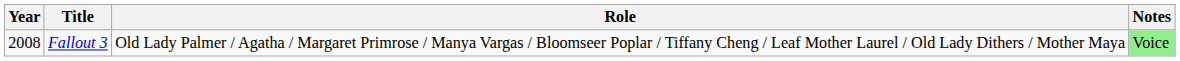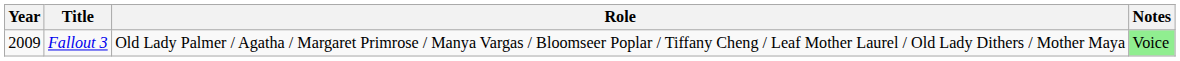 <table class="wikitable sortable">
 <tr>
 <th>Year</th>
 <th>Title</th>
 <th>Role</th>
 <th>Notes</th>
 </tr>
 <tr>
-<td>2008</td>
+<td>2009</td>
 <td><em><a href='#'>Fallout 3</a></em></td>
 <td>Old Lady Palmer / Agatha / Margaret Primrose / Manya Vargas / Bloomseer Poplar / Tiffany Cheng / Leaf Mother Laurel / Old Lady Dithers / Mother Maya</td>
 <td style="background: lightgreen;">Voice</td>
 </tr>
 </table>
